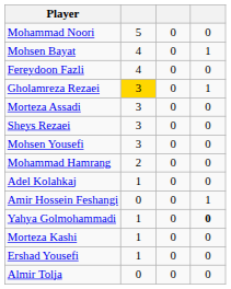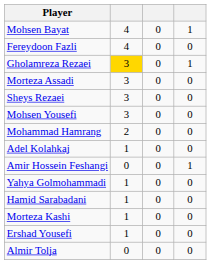 <table class="wikitable" style="text-align: center;">
 <tr>
 <th wight=200>Player</th>
 <th width=40></th>
 <th width=40> </th>
 <th width=40></th>
-</tr>
-<tr>
-<td style="text-align:left"> <a href='#'>Mohammad Noori</a></td>
-<td>5</td>
-<td>0</td>
-<td>0</td>
 </tr>
 <tr>
 <td style="text-align:left"> <a href='#'>Mohsen Bayat</a></td>
 <td>4</td>
 <td>0</td>
 <td>1</td>
 </tr>
 <tr>
 <td style="text-align:left"> <a href='#'>Fereydoon Fazli</a></td>
 <td>4</td>
 <td>0</td>
 <td>0</td>
 </tr>
 <tr>
 <td style="text-align:left"> <a href='#'>Gholamreza Rezaei</a></td>
 <td style="background: gold;">3</td>
 <td>0</td>
 <td>1</td>
 </tr>
 <tr>
 <td style="text-align:left"> <a href='#'>Morteza Assadi</a></td>
 <td>3</td>
 <td>0</td>
 <td>0</td>
 </tr>
 <tr>
 <td style="text-align:left"> <a href='#'>Sheys Rezaei</a></td>
 <td>3</td>
 <td>0</td>
 <td>0</td>
 </tr>
 <tr>
 <td style="text-align:left"> <a href='#'>Mohsen Yousefi</a></td>
 <td>3</td>
 <td>0</td>
 <td>0</td>
 </tr>
 <tr>
 <td style="text-align:left"> <a href='#'>Mohammad Hamrang</a></td>
 <td>2</td>
 <td>0</td>
 <td>0</td>
 </tr>
 <tr>
 <td style="text-align:left"> <a href='#'>Adel Kolahkaj</a></td>
 <td>1</td>
 <td>0</td>
 <td>0</td>
 </tr>
 <tr>
 <td style="text-align:left"> <a href='#'>Amir Hossein Feshangi</a></td>
 <td>0</td>
 <td>0</td>
 <td>1</td>
 </tr>
 <tr>
 <td style="text-align:left"> <a href='#'>Yahya Golmohammadi</a></td>
 <td>1</td>
 <td>0</td>
-<td><strong>0</strong></td>
+<td>0</td>
+</tr>
+<tr>
+<td style="text-align:left"> <a href='#'>Hamid Sarabadani</a></td>
+<td>1</td>
+<td>0</td>
+<td>0</td>
 </tr>
 <tr>
 <td style="text-align:left"> <a href='#'>Morteza Kashi</a></td>
 <td>1</td>
 <td>0</td>
 <td>0</td>
 </tr>
 <tr>
 <td style="text-align:left"> <a href='#'>Ershad Yousefi</a></td>
 <td>1</td>
 <td>0</td>
 <td>0</td>
 </tr>
 <tr>
 <td style="text-align:left"> <a href='#'>Almir Tolja</a></td>
 <td>0</td>
 <td>0</td>
 <td>0</td>
 </tr>
 </table>
